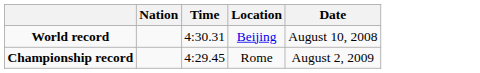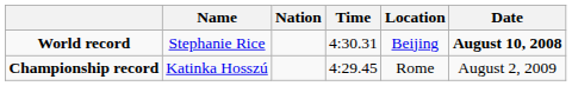 <table class=wikitable style=text-align:center>
 <tr>
 <th></th>
+<th>Name</th>
 <th>Nation</th>
 <th>Time</th>
 <th>Location</th>
 <th>Date</th>
 </tr>
 <tr>
 <td><strong>World record</strong></td>
+<td><a href='#'>Stephanie Rice</a></td>
 <td></td>
 <td align=left>4:30.31</td>
 <td><a href='#'>Beijing</a></td>
-<td>August 10, 2008</td>
+<td><strong>August 10, 2008</strong></td>
 </tr>
 <tr>
 <td><strong>Championship record</strong></td>
+<td><a href='#'>Katinka Hosszú</a></td>
 <td></td>
 <td align=left>4:29.45</td>
 <td>Rome</td>
 <td>August 2, 2009</td>
 </tr>
 </table>
